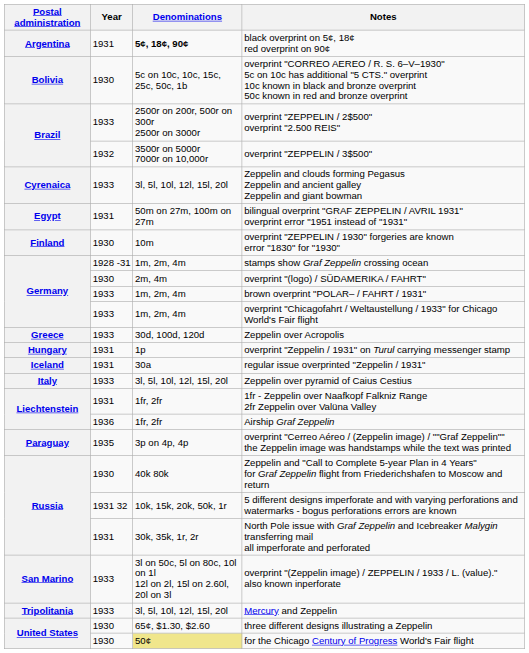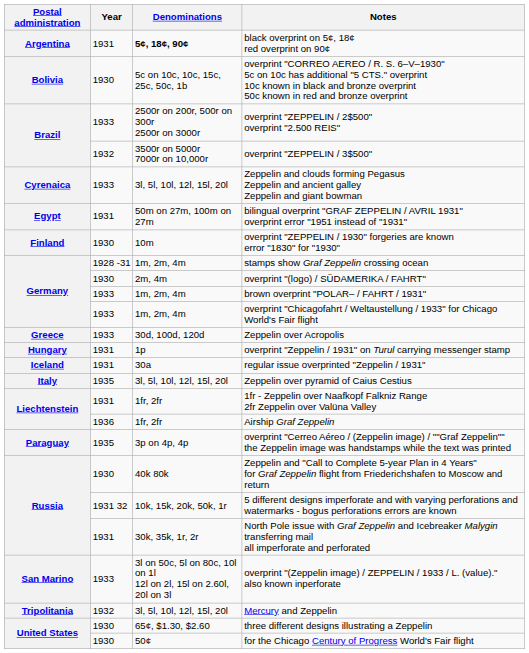 <table class="wikitable">
 <tr>
 <th><a href='#'>Postal administration</a></th>
 <th>Year</th>
 <th><a href='#'>Denominations</a></th>
 <th>Notes</th>
 </tr>
 <tr>
 <th><a href='#'>Argentina</a></th>
 <td>1931</td>
 <td><strong>5¢, 18¢, 90¢</strong></td>
 <td>black overprint on 5¢, 18¢<br>red overprint on 90¢</td>
 </tr>
 <tr>
 <th><a href='#'>Bolivia</a></th>
 <td>1930</td>
 <td>5c on 10c, 10c, 15c, 25c, 50c, 1b</td>
 <td>overprint "CORREO AEREO / R. S. 6–V–1930"<br>5c on 10c has additional "5 CTS." overprint<br>10c known in black and bronze overprint<br>50c known in red and bronze overprint</td>
 </tr>
 <tr>
 <th rowspan="2"><a href='#'>Brazil</a></th>
 <td>1933</td>
 <td>2500r on 200r, 500r on 300r <br>2500r on 3000r</td>
 <td>overprint "ZEPPELIN / 2$500" <br>overprint "2.500 REIS"</td>
 </tr>
 <tr>
 <td>1932</td>
 <td>3500r on 5000r<br>7000r on 10,000r</td>
 <td>overprint "ZEPPELIN / 3$500" </td>
 </tr>
 <tr>
 <th><a href='#'>Cyrenaica</a></th>
 <td>1933</td>
 <td>3l, 5l, 10l, 12l, 15l, 20l</td>
 <td>Zeppelin and clouds forming Pegasus<br>Zeppelin and ancient galley<br>Zeppelin and giant bowman</td>
 </tr>
 <tr>
 <th><a href='#'>Egypt</a></th>
 <td>1931</td>
 <td>50m on 27m, 100m on 27m</td>
 <td>bilingual overprint "GRAF ZEPPELIN / AVRIL 1931"<br>overprint error "1951 instead of "1931"</td>
 </tr>
 <tr>
 <th><a href='#'>Finland</a></th>
 <td>1930</td>
 <td>10m</td>
 <td>overprint "ZEPPELIN / 1930" forgeries are known<br>error "1830" for "1930"</td>
 </tr>
 <tr>
 <th rowspan="4"><a href='#'>Germany</a></th>
 <td>1928 -31</td>
 <td>1m, 2m, 4m</td>
 <td>stamps show <em>Graf Zeppelin</em> crossing ocean</td>
 </tr>
 <tr>
 <td>1930</td>
 <td>2m, 4m</td>
 <td>overprint "(logo) / SÜDAMERIKA / FAHRT"</td>
 </tr>
 <tr>
 <td>1933</td>
 <td>1m, 2m, 4m </td>
 <td>brown overprint "POLAR– / FAHRT / 1931"</td>
 </tr>
 <tr>
 <td>1933</td>
 <td>1m, 2m, 4m </td>
 <td>overprint "Chicagofahrt / Weltaustellung / 1933" for Chicago World's Fair flight</td>
 </tr>
 <tr>
 <th><a href='#'>Greece</a></th>
 <td>1933</td>
 <td>30d, 100d, 120d</td>
 <td>Zeppelin over Acropolis</td>
 </tr>
 <tr>
 <th><a href='#'>Hungary</a></th>
 <td>1931</td>
 <td>1p</td>
 <td>overprint "Zeppelin / 1931" on <em>Turul</em> carrying messenger stamp</td>
 </tr>
 <tr>
 <th><a href='#'>Iceland</a></th>
 <td>1931</td>
 <td>30a</td>
 <td>regular issue overprinted "Zeppelin / 1931"</td>
 </tr>
 <tr>
 <th><a href='#'>Italy</a></th>
-<td>1933</td>
+<td>1935</td>
 <td>3l, 5l, 10l, 12l, 15l, 20l</td>
 <td>Zeppelin over pyramid of Caius Cestius</td>
 </tr>
 <tr>
 <th rowspan="2"><a href='#'>Liechtenstein</a></th>
 <td>1931</td>
 <td>1fr, 2fr</td>
 <td>1fr - Zeppelin over Naafkopf Falkniz Range<br>2fr Zeppelin over Valüna Valley</td>
 </tr>
 <tr>
 <td>1936</td>
 <td>1fr, 2fr</td>
 <td>Airship <em>Graf Zeppelin</em></td>
 </tr>
 <tr>
 <th><a href='#'>Paraguay</a></th>
 <td>1935</td>
 <td>3p on 4p, 4p</td>
 <td>overprint "Cerreo Aéreo / (Zeppelin image) / ""Graf Zeppelin""<br>the Zeppelin image was handstamps while the text was printed</td>
 </tr>
 <tr>
 <th rowspan="3"><a href='#'>Russia</a></th>
 <td>1930</td>
 <td>40k 80k</td>
 <td>Zeppelin and "Call to Complete 5-year Plan in 4 Years" <br>for <em>Graf Zeppelin</em> flight from Friederichshafen to Moscow and return</td>
 </tr>
 <tr>
 <td>1931 32</td>
 <td>10k, 15k, 20k, 50k, 1r</td>
 <td>5 different designs imperforate and with varying perforations and watermarks - bogus perforations errors are known</td>
 </tr>
 <tr>
 <td>1931</td>
 <td>30k, 35k, 1r, 2r</td>
 <td>North Pole issue with <em>Graf Zeppelin</em> and Icebreaker <em>Malygin</em> transferring mail <br>all imperforate and perforated</td>
 </tr>
 <tr>
 <th><a href='#'>San Marino</a></th>
 <td>1933</td>
 <td>3l on 50c, 5l on 80c, 10l on 1l<br>12l on 2l, 15l on 2.60l, 20l on 3l</td>
 <td>overprint "(Zeppelin image) / ZEPPELIN / 1933 / L. (value)."<br>also known inperforate</td>
 </tr>
 <tr>
 <th><a href='#'>Tripolitania</a></th>
-<td>1933</td>
+<td>1932</td>
 <td>3l, 5l, 10l, 12l, 15l, 20l</td>
 <td><a href='#'>Mercury</a> and Zeppelin</td>
 </tr>
 <tr>
 <th rowspan="2"><a href='#'>United States</a></th>
 <td>1930</td>
 <td>65¢, $1.30, $2.60</td>
 <td>three different designs illustrating a Zeppelin</td>
 </tr>
 <tr>
 <td>1930</td>
-<td style="background: khaki;">50¢</td>
+<td>50¢</td>
 <td>for the Chicago <a href='#'>Century of Progress</a> World's Fair flight</td>
 </tr>
 </table>
